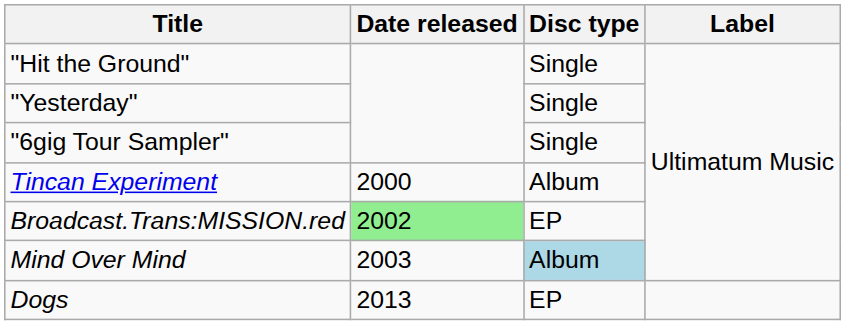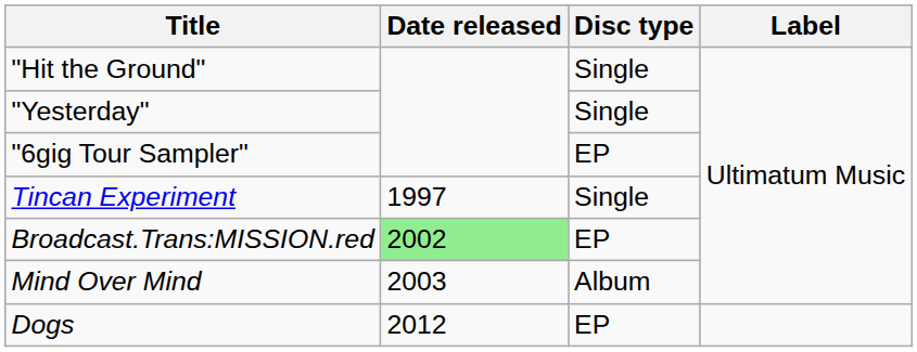 <table class="wikitable">
 <tr>
 <th>Title</th>
 <th>Date released</th>
 <th>Disc type</th>
 <th>Label</th>
 </tr>
 <tr>
 <td>"Hit the Ground"</td>
 <td rowspan="3"></td>
 <td>Single</td>
 <td rowspan="6">Ultimatum Music</td>
 </tr>
 <tr>
 <td>"Yesterday"</td>
 <td>Single</td>
 </tr>
 <tr>
 <td>"6gig Tour Sampler"</td>
-<td>Single</td>
+<td>EP</td>
 </tr>
 <tr>
 <td><em><a href='#'>Tincan Experiment</a></em></td>
-<td>2000</td>
-<td>Album</td>
+<td>1997</td>
+<td>Single</td>
 </tr>
 <tr>
 <td><em>Broadcast.Trans:MISSION.red</em></td>
 <td style="background: lightgreen;">2002</td>
 <td>EP</td>
 </tr>
 <tr>
 <td><em>Mind Over Mind</em></td>
 <td>2003</td>
-<td style="background: lightblue;">Album</td>
+<td>Album</td>
 </tr>
 <tr>
 <td><em>Dogs</em></td>
-<td>2013</td>
+<td>2012</td>
 <td>EP</td>
 </tr>
 </table>
